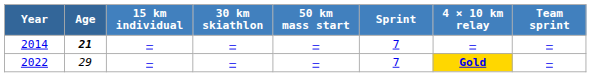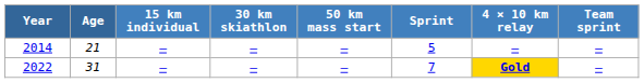 <table class="wikitable" style="font-size:95%; text-align:center; border:grey solid 1px; border-collapse:collapse; background:#ffffff;">
 <tr>
 <th style="background-color:#369; color:white; width:60px;"> Year </th>
 <th style="background-color:#369; color:white; width:40px;"> Age </th>
 <th style="background-color:#4180be; color:white; width:75px;"> 15 km <br> individual </th>
 <th style="background-color:#4180be; color:white; width:75px;"> 30 km <br> skiathlon </th>
 <th style="background-color:#4180be; color:white; width:75px;"> 50 km <br> mass start </th>
 <th style="background-color:#4180be; color:white; width:75px;"> Sprint </th>
 <th style="background-color:#4180be; color:white; width:75px;"> 4 × 10 km <br> relay </th>
 <th style="background-color:#4180be; color:white; width:75px;"> Team <br> sprint </th>
 </tr>
 <tr>
 <td><a href='#'>2014</a></td>
-<td><strong><em>21</em></strong></td>
+<td><em>21</em></td>
 <td><a href='#'>—</a></td>
 <td><a href='#'>—</a></td>
 <td><a href='#'>—</a></td>
-<td><a href='#'>7</a></td>
+<td><a href='#'>5</a></td>
 <td><a href='#'>—</a></td>
 <td><a href='#'>—</a></td>
 </tr>
 <tr>
 <td><a href='#'>2022</a></td>
-<td><em>29</em></td>
+<td><em>31</em></td>
 <td><a href='#'>—</a></td>
 <td><a href='#'>—</a></td>
 <td><a href='#'>—</a></td>
 <td><a href='#'>7</a></td>
 <td style="background:gold;"><a href='#'><strong>Gold</strong></a></td>
 <td><a href='#'>—</a></td>
 </tr>
 </table>
